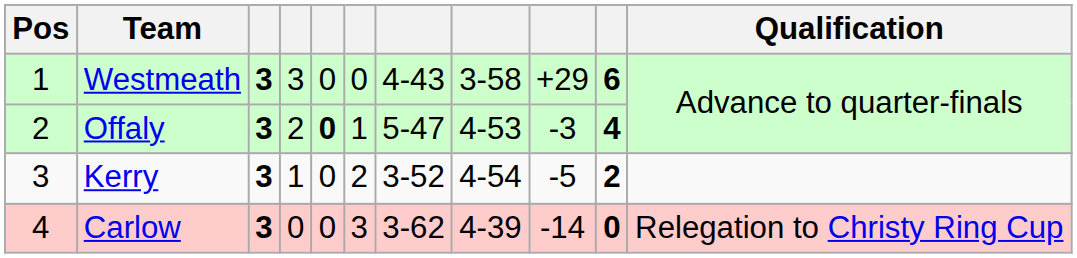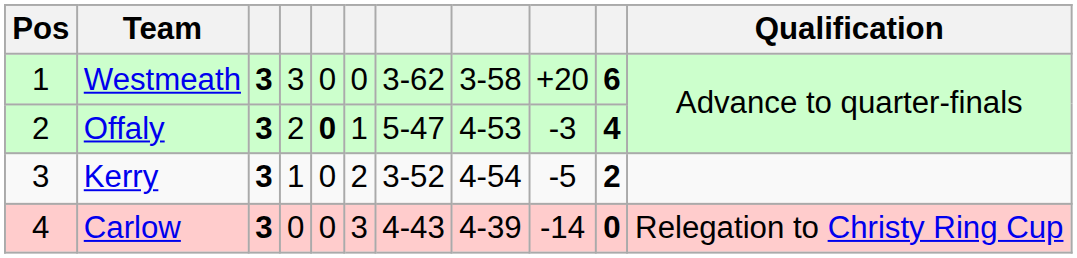 <table class="wikitable" style="text-align:center">
 <tr>
 <th>Pos</th>
 <th>Team</th>
 <th></th>
 <th></th>
 <th></th>
 <th></th>
 <th></th>
 <th></th>
 <th></th>
 <th></th>
 <th>Qualification</th>
 </tr>
 <tr style="background:#ccffcc">
 <td>1</td>
 <td align=left> <a href='#'>Westmeath</a></td>
 <td><strong>3</strong></td>
 <td>3</td>
 <td>0</td>
 <td>0</td>
-<td>4-43</td>
+<td>3-62</td>
 <td>3-58</td>
-<td>+29</td>
+<td>+20</td>
 <td><strong>6</strong></td>
 <td rowspan="2">Advance to quarter-finals</td>
 </tr>
 <tr style="background:#ccffcc">
 <td>2</td>
 <td align=left> <a href='#'>Offaly</a></td>
 <td><strong>3</strong></td>
 <td>2</td>
 <td><strong>0</strong></td>
 <td>1</td>
 <td>5-47</td>
 <td>4-53</td>
 <td>-3</td>
 <td><strong>4</strong></td>
 </tr>
 <tr>
 <td>3</td>
 <td align=left> <a href='#'>Kerry</a></td>
 <td><strong>3</strong></td>
 <td>1</td>
 <td>0</td>
 <td>2</td>
 <td>3-52</td>
 <td>4-54</td>
 <td>-5</td>
 <td><strong>2</strong></td>
 <td></td>
 </tr>
 <tr style="background:#ffcccc">
 <td>4</td>
 <td align=left> <a href='#'>Carlow</a></td>
 <td><strong>3</strong></td>
 <td>0</td>
 <td>0</td>
 <td>3</td>
-<td>3-62</td>
+<td>4-43</td>
 <td>4-39</td>
 <td>-14</td>
 <td><strong>0</strong></td>
 <td>Relegation to <a href='#'>Christy Ring Cup</a></td>
 </tr>
 </table>
